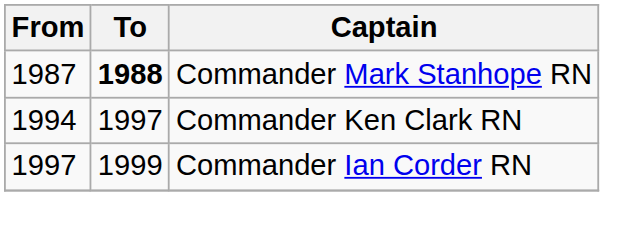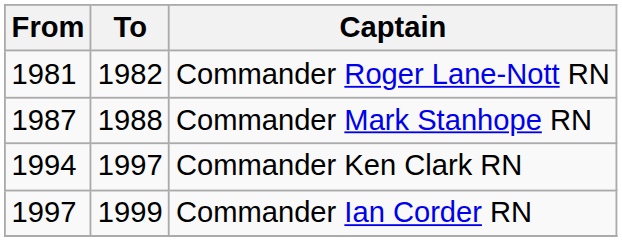 <table class="wikitable" style="text-align:left">
 <tr>
 <th>From</th>
 <th>To</th>
 <th>Captain</th>
 </tr>
+<tr>
+<td>1981</td>
+<td>1982</td>
+<td>Commander <a href='#'>Roger Lane-Nott</a> RN</td>
+</tr>
 <tr Cdr Tony Smith>
 <td>1987</td>
-<td><strong>1988</strong></td>
+<td>1988</td>
 <td>Commander <a href='#'>Mark Stanhope</a> RN</td>
 </tr>
 <tr Cdr Chris Roddis>
 <td>1994</td>
 <td>1997</td>
 <td>Commander Ken Clark RN</td>
 </tr>
 <tr>
 <td>1997</td>
 <td>1999</td>
 <td>Commander <a href='#'>Ian Corder</a> RN</td>
 </tr>
 <tr>
 </tr>
 </table>
